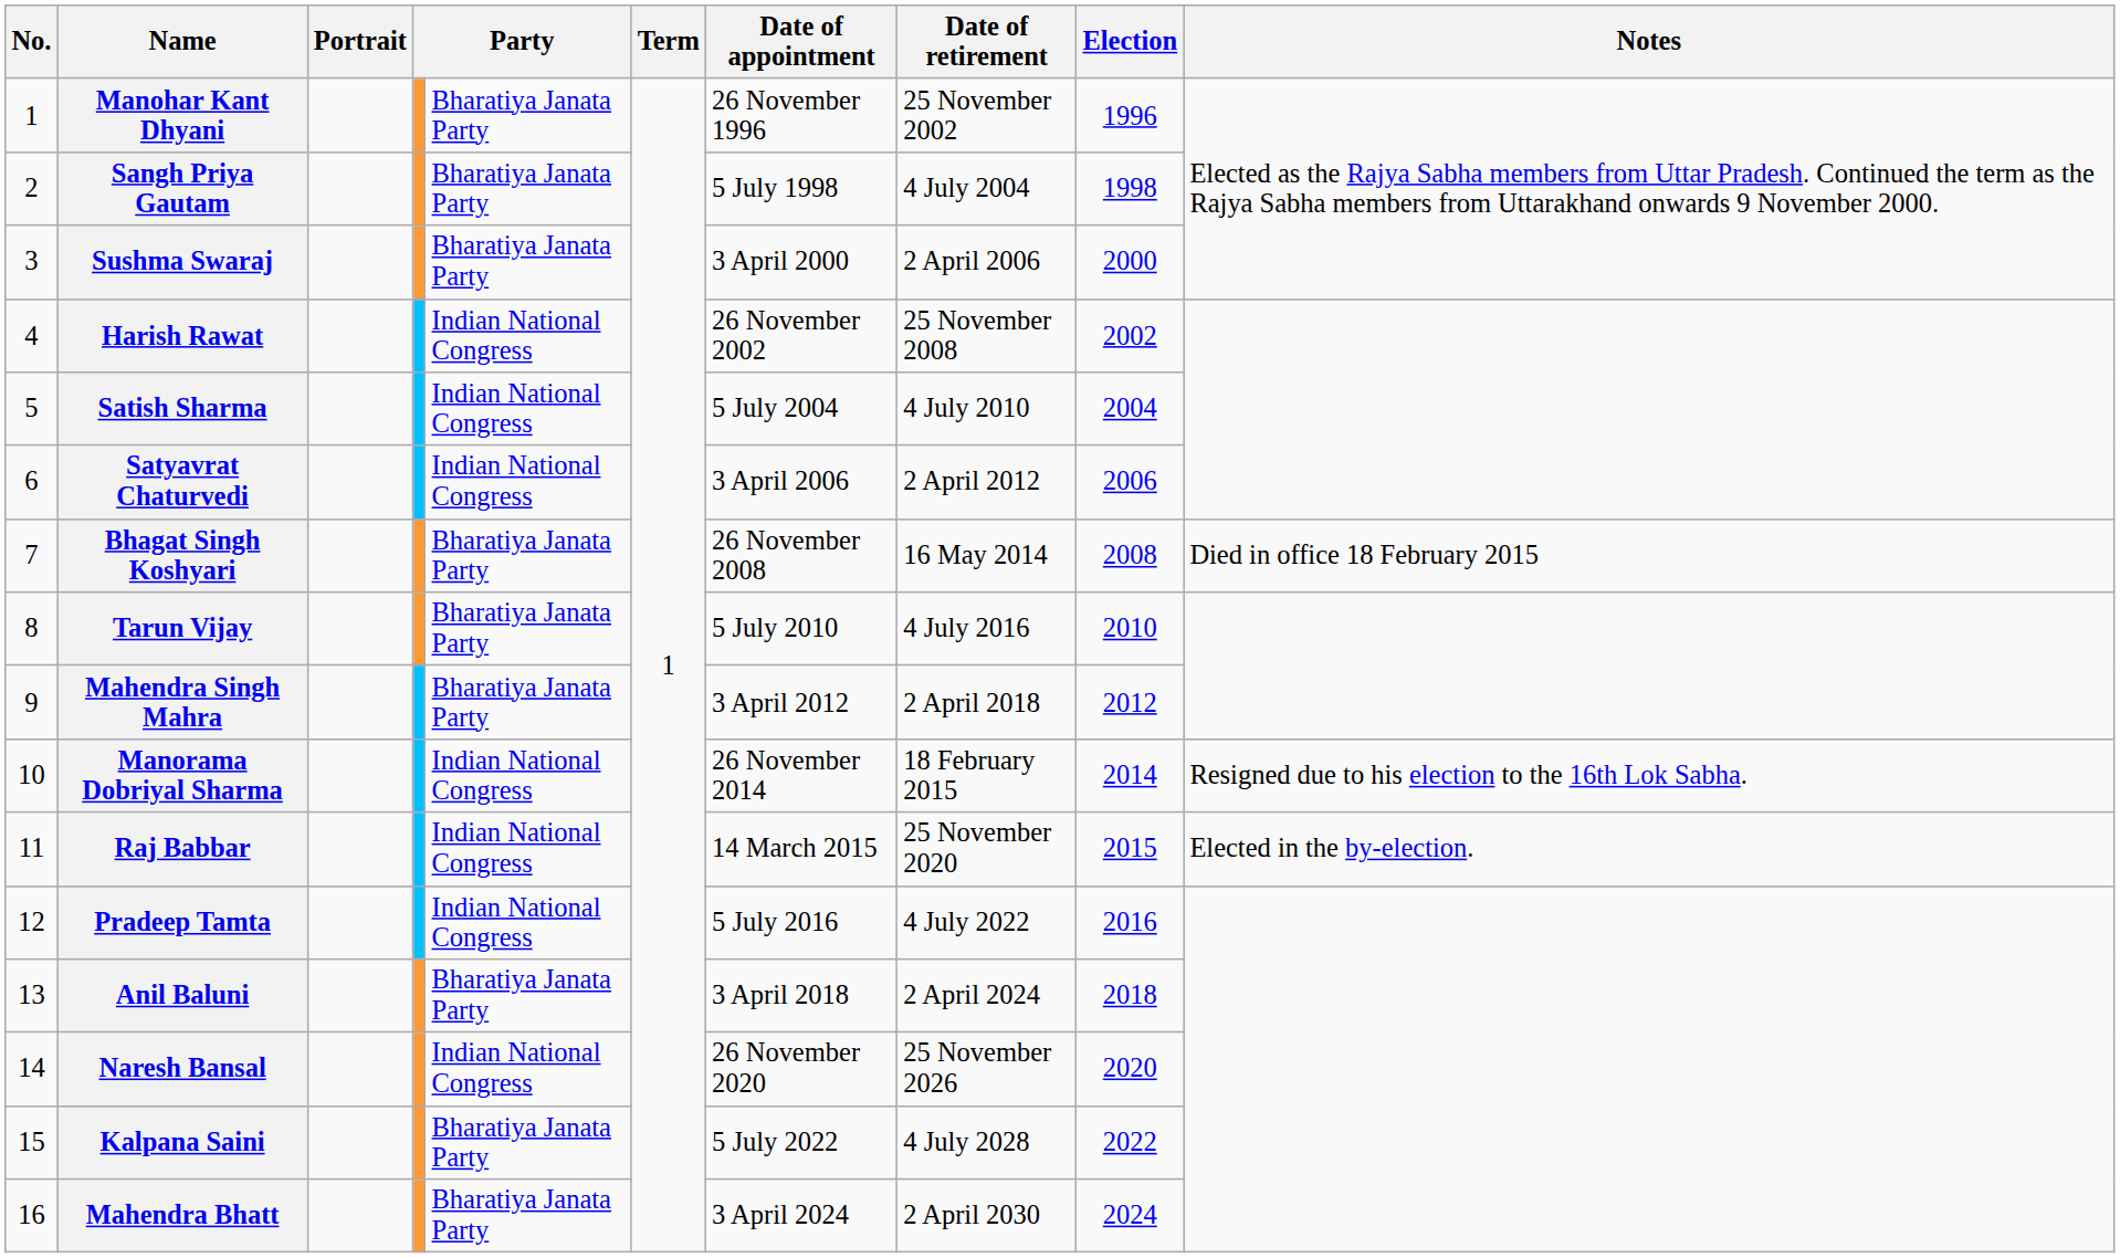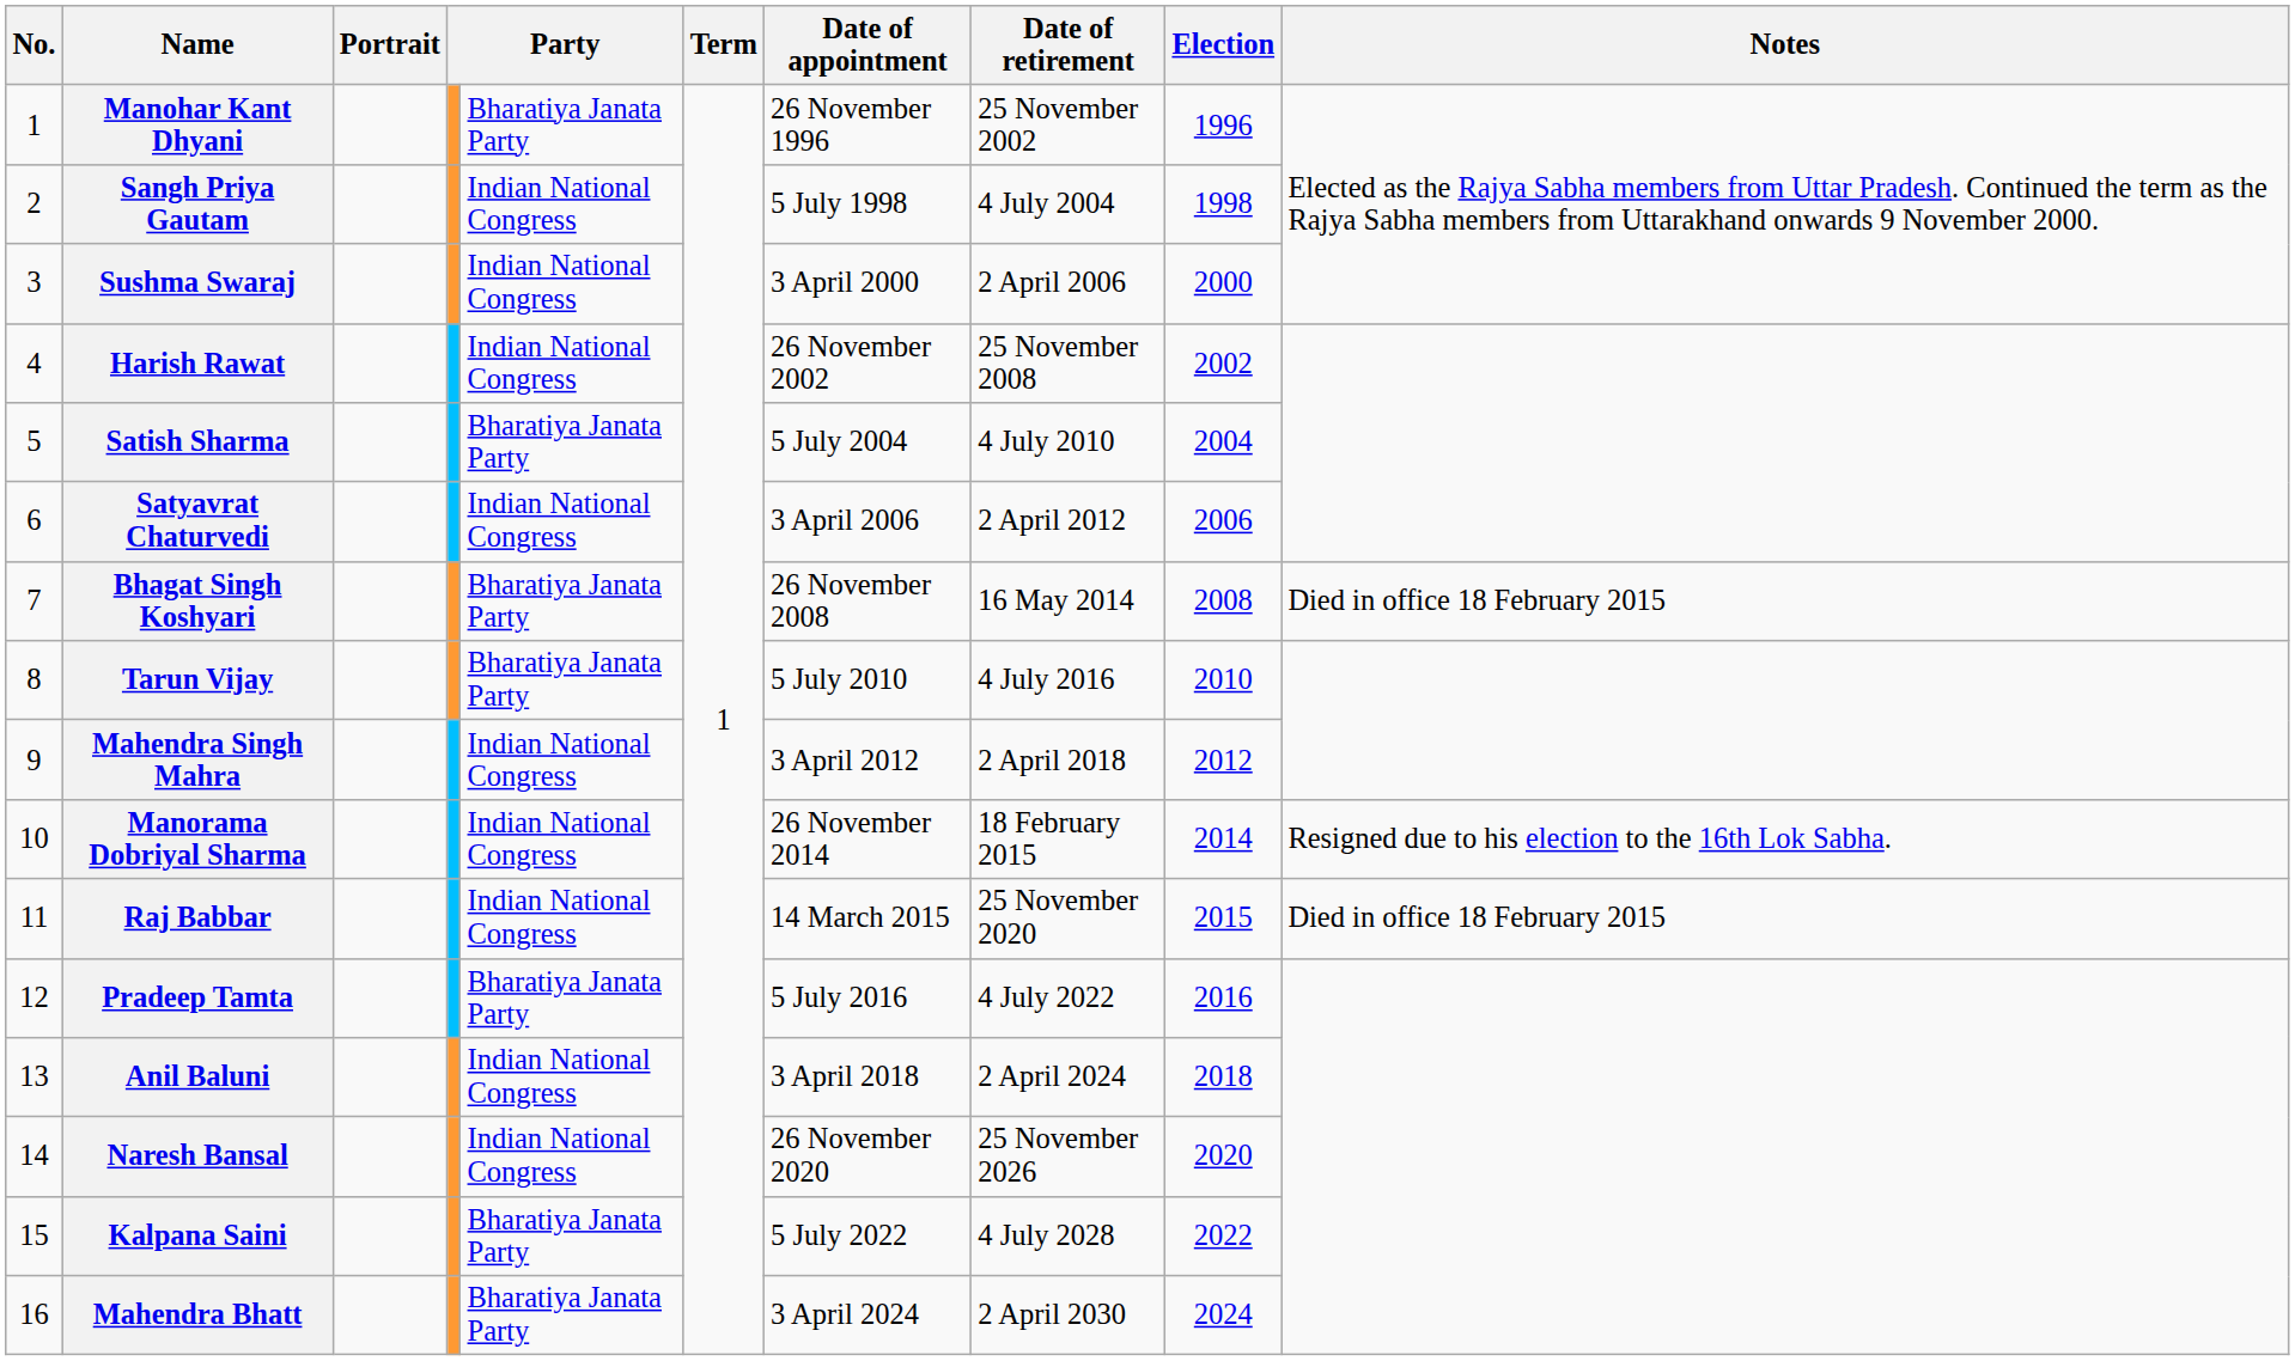 <table class="wikitable sortable">
 <tr>
 <th>No.</th>
 <th>Name</th>
 <th>Portrait</th>
 <th colspan="2">Party</th>
 <th>Term</th>
 <th>Date of<br>appointment</th>
 <th>Date of<br>retirement</th>
 <th><a href='#'>Election</a></th>
 <th>Notes</th>
 </tr>
 <tr>
 <td align="center">1</td>
 <th><a href='#'>Manohar Kant Dhyani</a></th>
 <td></td>
 <td bgcolor=#FF9933></td>
 <td><a href='#'>Bharatiya Janata Party</a></td>
 <td rowspan="16"; align="center">1</td>
 <td>26 November 1996</td>
 <td>25 November 2002</td>
 <td align="center"><a href='#'>1996</a></td>
 <td rowspan="3">Elected as the <a href='#'>Rajya Sabha members from Uttar Pradesh</a>. Continued the term as the Rajya Sabha members from Uttarakhand onwards 9 November 2000.</td>
 </tr>
 <tr>
 <td align="center">2</td>
 <th><a href='#'>Sangh Priya Gautam</a></th>
 <td></td>
 <td bgcolor=#FF9933></td>
-<td><a href='#'>Bharatiya Janata Party</a></td>
+<td><a href='#'>Indian National Congress</a></td>
 <td>5 July 1998</td>
 <td>4 July 2004</td>
 <td align="center"><a href='#'>1998</a></td>
 </tr>
 <tr>
 <td align="center">3</td>
 <th><a href='#'>Sushma Swaraj</a></th>
 <td></td>
 <td bgcolor=#FF9933></td>
-<td><a href='#'>Bharatiya Janata Party</a></td>
+<td><a href='#'>Indian National Congress</a></td>
 <td>3 April 2000</td>
 <td>2 April 2006</td>
 <td align="center"><a href='#'>2000</a></td>
 </tr>
 <tr>
 <td align="center">4</td>
 <th><a href='#'>Harish Rawat</a></th>
 <td></td>
 <td bgcolor=#00BFFF></td>
 <td><a href='#'>Indian National Congress</a></td>
 <td>26 November 2002</td>
 <td>25 November 2008</td>
 <td align="center"><a href='#'>2002</a></td>
 <td rowspan="3"></td>
 </tr>
 <tr>
 <td align="center">5</td>
 <th><a href='#'>Satish Sharma</a></th>
 <td></td>
 <td bgcolor=#00BFFF></td>
-<td><a href='#'>Indian National Congress</a></td>
+<td><a href='#'>Bharatiya Janata Party</a></td>
 <td>5 July 2004</td>
 <td>4 July 2010</td>
 <td align="center"><a href='#'>2004</a></td>
 </tr>
 <tr>
 <td align="center">6</td>
 <th><a href='#'>Satyavrat Chaturvedi</a></th>
 <td></td>
 <td bgcolor=#00BFFF></td>
 <td><a href='#'>Indian National Congress</a></td>
 <td>3 April 2006</td>
 <td>2 April 2012</td>
 <td align="center"><a href='#'>2006</a></td>
 </tr>
 <tr>
 <td align="center">7</td>
 <th><a href='#'>Bhagat Singh Koshyari</a></th>
 <td></td>
 <td bgcolor=#FF9933></td>
 <td><a href='#'>Bharatiya Janata Party</a></td>
 <td>26 November 2008</td>
 <td>16 May 2014</td>
 <td align="center"><a href='#'>2008</a></td>
 <td>Died in office 18 February 2015</td>
 </tr>
 <tr>
 <td align="center">8</td>
 <th><a href='#'>Tarun Vijay</a></th>
 <td></td>
 <td bgcolor=#FF9933></td>
 <td><a href='#'>Bharatiya Janata Party</a></td>
 <td>5 July 2010</td>
 <td>4 July 2016</td>
 <td align="center"><a href='#'>2010</a></td>
 <td rowspan="2"></td>
 </tr>
 <tr>
 <td align="center">9</td>
 <th><a href='#'>Mahendra Singh Mahra</a></th>
 <td></td>
 <td bgcolor=#00BFFF></td>
-<td><a href='#'>Bharatiya Janata Party</a></td>
+<td><a href='#'>Indian National Congress</a></td>
 <td>3 April 2012</td>
 <td>2 April 2018</td>
 <td align="center"><a href='#'>2012</a></td>
 </tr>
 <tr>
 <td align="center">10</td>
 <th><a href='#'>Manorama Dobriyal Sharma</a></th>
 <td></td>
 <td bgcolor=#00BFFF></td>
 <td><a href='#'>Indian National Congress</a></td>
 <td>26 November 2014</td>
 <td>18 February 2015</td>
 <td align="center"><a href='#'>2014</a></td>
 <td>Resigned due to his <a href='#'>election</a> to the <a href='#'>16th Lok Sabha</a>.</td>
 </tr>
 <tr>
 <td align="center">11</td>
 <th><a href='#'>Raj Babbar</a></th>
 <td></td>
 <td bgcolor=#00BFFF></td>
 <td><a href='#'>Indian National Congress</a></td>
 <td>14 March 2015</td>
 <td>25 November 2020</td>
 <td align="center"><a href='#'>2015</a></td>
-<td>Elected in the <a href='#'>by-election</a>.</td>
+<td>Died in office 18 February 2015</td>
 </tr>
 <tr>
 <td align="center">12</td>
 <th><a href='#'>Pradeep Tamta</a></th>
 <td></td>
 <td bgcolor=#00BFFF></td>
-<td><a href='#'>Indian National Congress</a></td>
+<td><a href='#'>Bharatiya Janata Party</a></td>
 <td>5 July 2016</td>
 <td>4 July 2022</td>
 <td align="center"><a href='#'>2016</a></td>
 <td rowspan="5"></td>
 </tr>
 <tr>
 <td align="center">13</td>
 <th><a href='#'>Anil Baluni</a></th>
 <td></td>
 <td bgcolor=#FF9933></td>
-<td><a href='#'>Bharatiya Janata Party</a></td>
+<td><a href='#'>Indian National Congress</a></td>
 <td>3 April 2018</td>
 <td>2 April 2024</td>
 <td align="center"><a href='#'>2018</a></td>
 </tr>
 <tr>
 <td align="center">14</td>
 <th><a href='#'>Naresh Bansal</a></th>
 <td></td>
 <td bgcolor=#FF9933></td>
 <td><a href='#'>Indian National Congress</a></td>
 <td>26 November 2020</td>
 <td>25 November 2026</td>
 <td align="center"><a href='#'>2020</a></td>
 </tr>
 <tr>
 <td align="center">15</td>
 <th><a href='#'>Kalpana Saini</a></th>
 <td></td>
 <td bgcolor="#FF9933"></td>
 <td><a href='#'>Bharatiya Janata Party</a></td>
 <td>5 July 2022</td>
 <td>4 July 2028</td>
 <td align="center"><a href='#'>2022</a></td>
 </tr>
 <tr>
 <td align="center">16</td>
 <th><a href='#'>Mahendra Bhatt</a></th>
 <td></td>
 <td bgcolor="#FF9933"></td>
 <td><a href='#'>Bharatiya Janata Party</a></td>
 <td>3 April 2024</td>
 <td>2 April 2030</td>
 <td align="center"><a href='#'>2024</a></td>
 </tr>
 </table>
